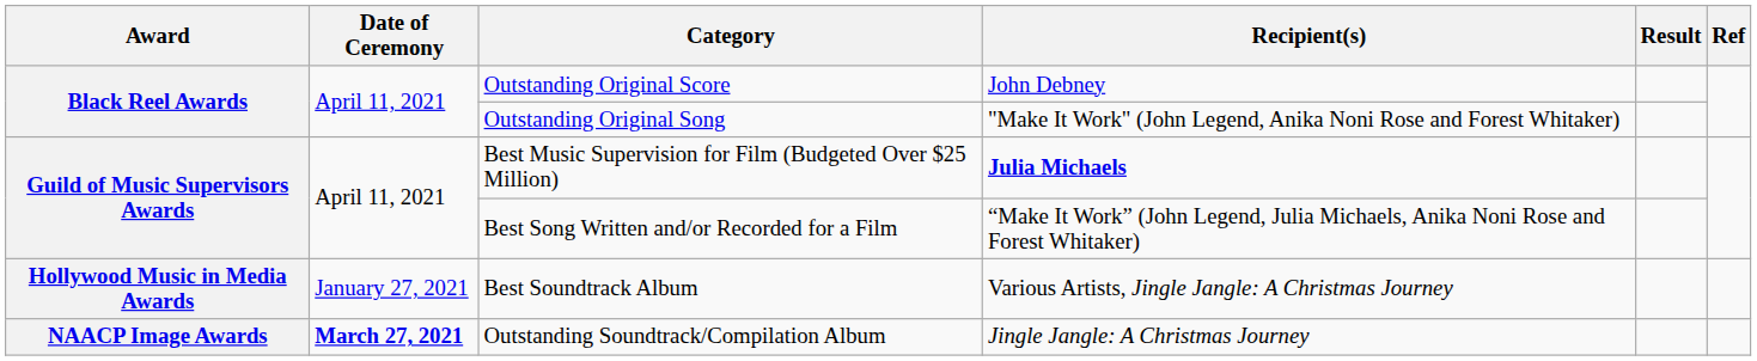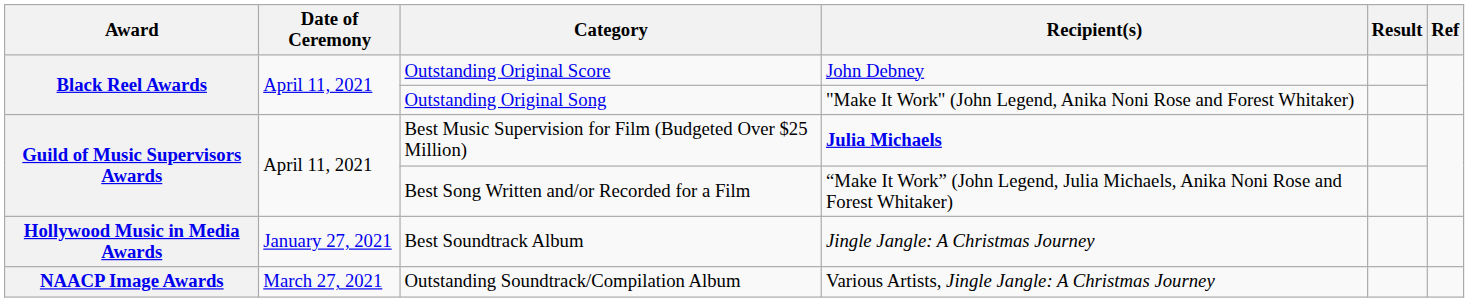 <table class="wikitable sortable">
 <tr>
 <th>Award</th>
 <th>Date of Ceremony</th>
 <th>Category</th>
 <th>Recipient(s)</th>
 <th>Result</th>
 <th>Ref</th>
 </tr>
 <tr>
 <th rowspan="2"><a href='#'>Black Reel Awards</a></th>
 <td rowspan="2"><a href='#'>April 11, 2021</a></td>
 <td><a href='#'>Outstanding Original Score</a></td>
 <td><a href='#'>John Debney</a></td>
 <td></td>
 <td rowspan="2"></td>
 </tr>
 <tr>
 <td><a href='#'>Outstanding Original Song</a></td>
 <td>"Make It Work" (John Legend, Anika Noni Rose and Forest Whitaker)</td>
 <td></td>
 </tr>
 <tr>
 <th rowspan="2"><a href='#'>Guild of Music Supervisors Awards</a></th>
 <td rowspan="2">April 11, 2021</td>
 <td>Best Music Supervision for Film (Budgeted Over $25 Million)</td>
 <td><strong><a href='#'>Julia Michaels</a></strong></td>
 <td></td>
 <td rowspan="2"></td>
 </tr>
 <tr>
 <td>Best Song Written and/or Recorded for a Film</td>
 <td>“Make It Work” (John Legend, Julia Michaels, Anika Noni Rose and Forest Whitaker)</td>
 <td></td>
 </tr>
 <tr>
 <th><a href='#'>Hollywood Music in Media Awards</a></th>
 <td><a href='#'>January 27, 2021</a></td>
 <td>Best Soundtrack Album</td>
-<td>Various Artists, <em>Jingle Jangle: A Christmas Journey</em></td>
+<td><em>Jingle Jangle: A Christmas Journey</em></td>
 <td></td>
 <td></td>
 </tr>
 <tr>
 <th><a href='#'>NAACP Image Awards</a></th>
-<td><strong><a href='#'>March 27, 2021</a></strong></td>
+<td><a href='#'>March 27, 2021</a></td>
 <td>Outstanding Soundtrack/Compilation Album</td>
-<td><em>Jingle Jangle: A Christmas Journey</em></td>
+<td>Various Artists, <em>Jingle Jangle: A Christmas Journey</em></td>
 <td></td>
 <td><br></td>
 </tr>
 </table>
